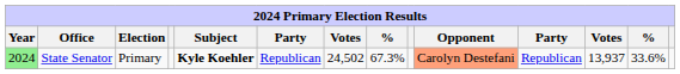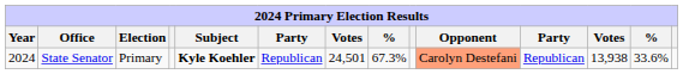 <table class="wikitable collapsible">
 <tr bgcolor="#cccccc">
 <th colspan="24" style="background: #ccccff;">2024 Primary Election Results</th>
 </tr>
 <tr>
 <th><strong>Year</strong></th>
 <th><strong>Office</strong></th>
 <th><strong>Election</strong></th>
 <th></th>
 <th><strong>Subject</strong></th>
 <th><strong>Party</strong></th>
 <th><strong>Votes</strong></th>
 <th><strong>%</strong></th>
 <th></th>
 <th><strong>Opponent</strong></th>
 <th><strong>Party</strong></th>
 <th><strong>Votes</strong></th>
 <th><strong>%</strong></th>
 <th></th>
 </tr>
 <tr>
-<td style="background: lightgreen;">2024</td>
+<td>2024</td>
 <td><a href='#'>State Senator</a></td>
 <td>Primary</td>
 <td></td>
 <td><strong>Kyle Koehler</strong></td>
 <td><a href='#'>Republican</a></td>
-<td>24,502</td>
+<td>24,501</td>
 <td>67.3%</td>
 <td></td>
 <td style="background: lightsalmon;">Carolyn Destefani</td>
 <td><a href='#'>Republican</a></td>
-<td>13,937</td>
+<td>13,938</td>
 <td>33.6%</td>
 <td></td>
 </tr>
 </table>
